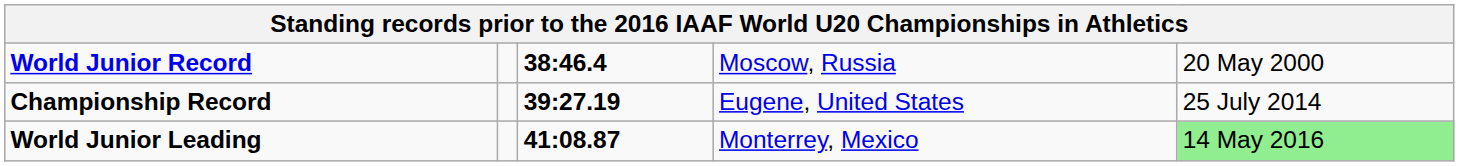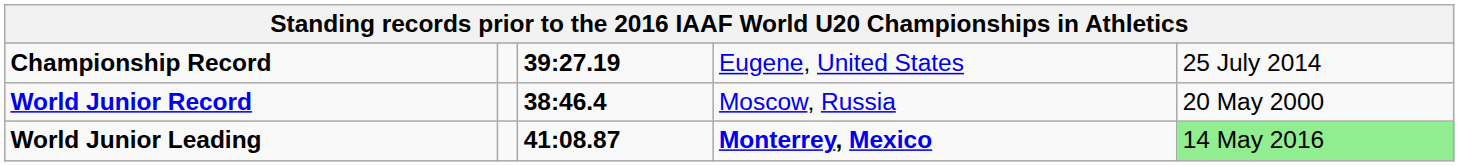 <table class="wikitable" width=75%>
 <tr>
 <th colspan="5">Standing records prior to the 2016 IAAF World U20 Championships in Athletics</th>
+</tr>
+<tr>
+<td><strong>Championship Record</strong></td>
+<td></td>
+<td><strong>39:27.19</strong></td>
+<td><a href='#'>Eugene</a>, <a href='#'>United States</a></td>
+<td>25 July 2014</td>
 </tr>
 <tr>
 <td><strong><a href='#'>World Junior Record</a></strong></td>
 <td></td>
 <td><strong>38:46.4</strong></td>
 <td><a href='#'>Moscow</a>, <a href='#'>Russia</a></td>
 <td>20 May 2000</td>
 </tr>
 <tr>
-<td><strong>Championship Record</strong></td>
-<td></td>
-<td><strong>39:27.19</strong></td>
-<td><a href='#'>Eugene</a>, <a href='#'>United States</a></td>
-<td>25 July 2014</td>
-</tr>
-<tr>
 <td><strong>World Junior Leading</strong></td>
 <td></td>
 <td><strong>41:08.87</strong></td>
-<td><a href='#'>Monterrey</a>, <a href='#'>Mexico</a></td>
+<td><strong><a href='#'>Monterrey</a>, <a href='#'>Mexico</a></strong></td>
 <td style="background: lightgreen;">14 May 2016</td>
 </tr>
 </table>
